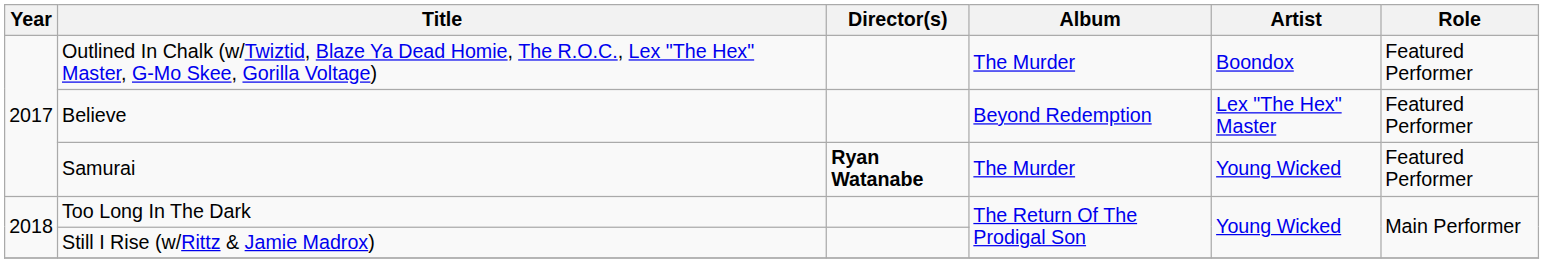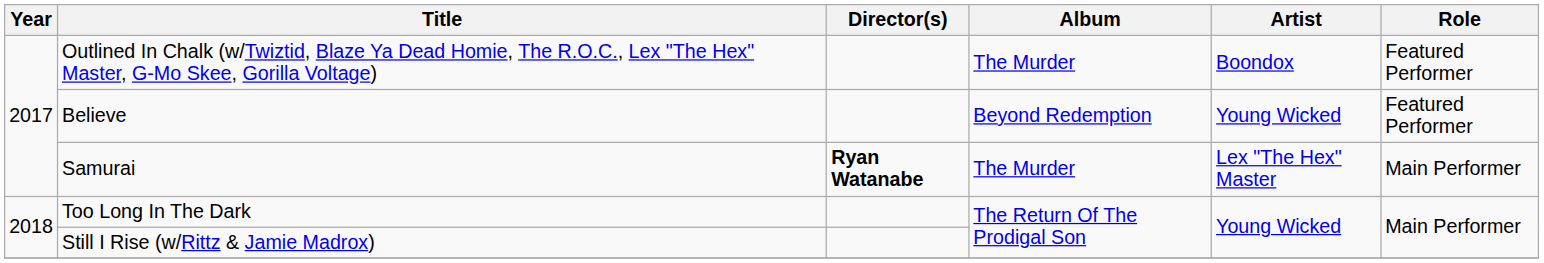 <table class="wikitable" border="1">
 <tr>
 <th>Year</th>
 <th>Title</th>
 <th>Director(s)</th>
 <th>Album</th>
 <th>Artist</th>
 <th>Role</th>
 </tr>
 <tr>
 <td rowspan="3">2017</td>
 <td>Outlined In Chalk (w/<a href='#'>Twiztid</a>, <a href='#'>Blaze Ya Dead Homie</a>, <a href='#'>The R.O.C.</a>, <a href='#'>Lex "The Hex" Master</a>, <a href='#'>G-Mo Skee</a>, <a href='#'>Gorilla Voltage</a>)</td>
 <td></td>
 <td><a href='#'>The Murder</a></td>
 <td><a href='#'>Boondox</a></td>
 <td>Featured Performer</td>
 </tr>
 <tr>
 <td>Believe</td>
 <td></td>
 <td><a href='#'>Beyond Redemption</a></td>
-<td><a href='#'>Lex "The Hex" Master</a></td>
+<td><a href='#'>Young Wicked</a></td>
 <td>Featured Performer</td>
 </tr>
 <tr>
 <td>Samurai</td>
 <td><strong>Ryan Watanabe</strong></td>
 <td><a href='#'>The Murder</a></td>
-<td><a href='#'>Young Wicked</a></td>
-<td>Featured Performer</td>
+<td><a href='#'>Lex "The Hex" Master</a></td>
+<td>Main Performer</td>
 </tr>
 <tr>
 <td rowspan="2">2018</td>
 <td>Too Long In The Dark</td>
 <td></td>
 <td rowspan="2"><a href='#'>The Return Of The Prodigal Son</a></td>
 <td rowspan="2"><a href='#'>Young Wicked</a></td>
 <td rowspan="2">Main Performer</td>
 </tr>
 <tr>
 <td>Still I Rise (w/<a href='#'>Rittz</a> & <a href='#'>Jamie Madrox</a>)</td>
 <td></td>
 </tr>
 <tr>
 </tr>
 </table>
